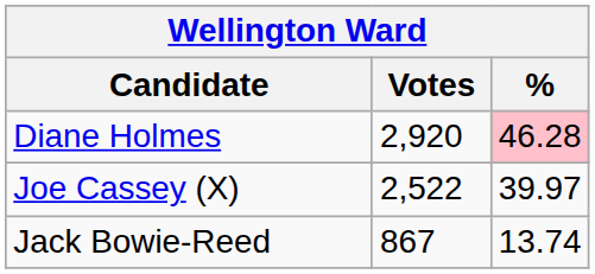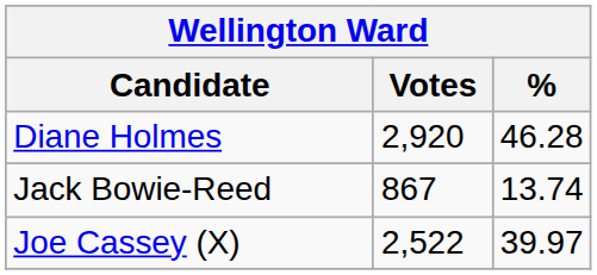 <table class="wikitable">
 <tr>
 <th colspan="3"><a href='#'>Wellington Ward</a></th>
 </tr>
 <tr>
 <th style="width: 170px">Candidate</th>
 <th style="width: 50px">Votes</th>
 <th style="width: 40px">%</th>
 </tr>
 <tr>
 <td><a href='#'>Diane Holmes</a></td>
 <td>2,920</td>
-<td style="background: pink;">46.28</td>
+<td>46.28</td>
+</tr>
+<tr>
+<td>Jack Bowie-Reed</td>
+<td>867</td>
+<td>13.74</td>
 </tr>
 <tr>
 <td><a href='#'>Joe Cassey</a> (X)</td>
 <td>2,522</td>
 <td>39.97</td>
 </tr>
-<tr>
-<td>Jack Bowie-Reed</td>
-<td>867</td>
-<td>13.74</td>
-</tr>
 </table>
